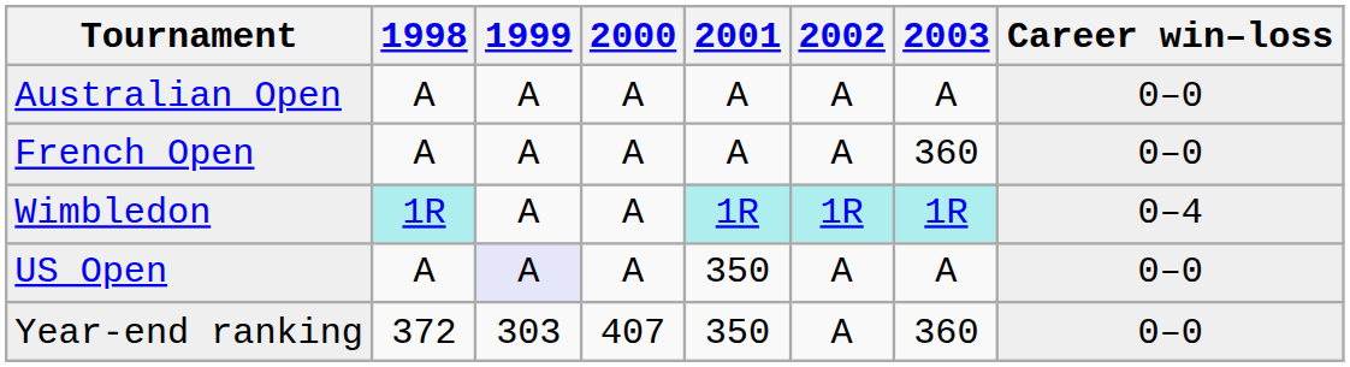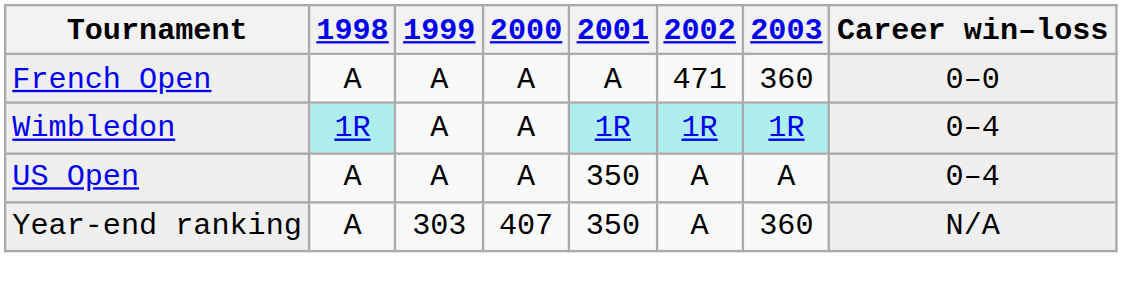 <table class="wikitable">
 <tr>
 <th>Tournament</th>
 <th><a href='#'>1998</a></th>
 <th><a href='#'>1999</a></th>
 <th><a href='#'>2000</a></th>
 <th><a href='#'>2001</a></th>
 <th><a href='#'>2002</a></th>
 <th><a href='#'>2003</a></th>
 <th>Career win–loss</th>
 </tr>
 <tr>
-<td style="background:#EFEFEF;"><a href='#'>Australian Open</a></td>
-<td style="text-align:center;">A</td>
-<td style="text-align:center;">A</td>
-<td style="text-align:center;">A</td>
-<td style="text-align:center;">A</td>
-<td style="text-align:center;">A</td>
-<td style="text-align:center;">A</td>
-<td style="text-align:center; background:#efefef;">0–0</td>
-</tr>
-<tr>
 <td style="background:#EFEFEF;"><a href='#'>French Open</a></td>
 <td style="text-align:center;">A</td>
 <td style="text-align:center;">A</td>
 <td style="text-align:center;">A</td>
 <td style="text-align:center;">A</td>
-<td style="text-align:center;">A</td>
+<td style="text-align:center;">471</td>
 <td style="text-align:center;">360</td>
 <td style="text-align:center; background:#efefef;">0–0</td>
 </tr>
 <tr>
 <td style="background:#EFEFEF;"><a href='#'>Wimbledon</a></td>
 <td style="text-align:center; background:#afeeee;"><a href='#'>1R</a></td>
 <td style="text-align:center;">A</td>
 <td style="text-align:center;">A</td>
 <td style="text-align:center; background:#afeeee;"><a href='#'>1R</a></td>
 <td style="text-align:center; background:#afeeee;"><a href='#'>1R</a></td>
 <td style="text-align:center; background:#afeeee;"><a href='#'>1R</a></td>
 <td style="text-align:center; background:#efefef;">0–4</td>
 </tr>
 <tr>
 <td style="background:#EFEFEF;"><a href='#'>US Open</a></td>
 <td style="text-align:center;">A</td>
-<td style="background: lavender; text-align:center;">A</td>
+<td style="text-align:center;">A</td>
 <td style="text-align:center;">A</td>
 <td style="text-align:center;">350</td>
 <td style="text-align:center;">A</td>
 <td style="text-align:center;">A</td>
-<td style="text-align:center; background:#efefef;">0–0</td>
+<td style="text-align:center; background:#efefef;">0–4</td>
 </tr>
 <tr>
 <td style="background:#EFEFEF;">Year-end ranking</td>
-<td style="text-align:center;">372</td>
+<td style="text-align:center;">A</td>
 <td style="text-align:center;">303</td>
 <td style="text-align:center;">407</td>
 <td style="text-align:center;">350</td>
 <td style="text-align:center;">A</td>
 <td style="text-align:center;">360</td>
-<td style="text-align:center; background:#efefef;">0–0</td>
+<td style="text-align:center; background:#efefef;">N/A</td>
 </tr>
 </table>
